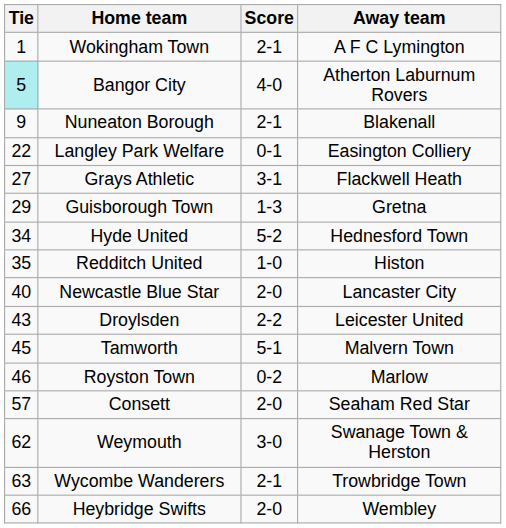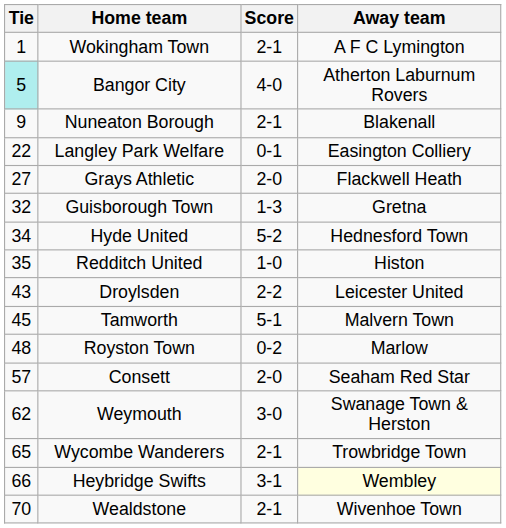 <table class="wikitable" style="text-align:center;">
 <tr>
 <th width=20>Tie</th>
 <th width=175>Home team</th>
 <th width=20>Score</th>
 <th width=175>Away team</th>
 </tr>
 <tr>
 <td>1</td>
 <td>Wokingham Town</td>
 <td>2-1</td>
 <td>A F C Lymington</td>
 </tr>
 <tr>
 <td style="background: paleturquoise;">5</td>
 <td>Bangor City</td>
 <td>4-0</td>
 <td>Atherton Laburnum Rovers</td>
 </tr>
 <tr>
 <td>9</td>
 <td>Nuneaton Borough</td>
 <td>2-1</td>
 <td>Blakenall</td>
 </tr>
 <tr>
 <td>22</td>
 <td>Langley Park Welfare</td>
 <td>0-1</td>
 <td>Easington Colliery</td>
 </tr>
 <tr>
 <td>27</td>
 <td>Grays Athletic</td>
-<td>3-1</td>
+<td>2-0</td>
 <td>Flackwell Heath</td>
 </tr>
 <tr>
-<td>29</td>
+<td>32</td>
 <td>Guisborough Town</td>
 <td>1-3</td>
 <td>Gretna</td>
 </tr>
 <tr>
 <td>34</td>
 <td>Hyde United</td>
 <td>5-2</td>
 <td>Hednesford Town</td>
 </tr>
 <tr>
 <td>35</td>
 <td>Redditch United</td>
 <td>1-0</td>
 <td>Histon</td>
 </tr>
 <tr>
-<td>40</td>
-<td>Newcastle Blue Star</td>
-<td>2-0</td>
-<td>Lancaster City</td>
-</tr>
-<tr>
 <td>43</td>
 <td>Droylsden</td>
 <td>2-2</td>
 <td>Leicester United</td>
 </tr>
 <tr>
 <td>45</td>
 <td>Tamworth</td>
 <td>5-1</td>
 <td>Malvern Town</td>
 </tr>
 <tr>
-<td>46</td>
+<td>48</td>
 <td>Royston Town</td>
 <td>0-2</td>
 <td>Marlow</td>
 </tr>
 <tr>
 <td>57</td>
 <td>Consett</td>
 <td>2-0</td>
 <td>Seaham Red Star</td>
 </tr>
 <tr>
 <td>62</td>
 <td>Weymouth</td>
 <td>3-0</td>
 <td>Swanage Town & Herston</td>
 </tr>
 <tr>
-<td>63</td>
+<td>65</td>
 <td>Wycombe Wanderers</td>
 <td>2-1</td>
 <td>Trowbridge Town</td>
 </tr>
 <tr>
 <td>66</td>
 <td>Heybridge Swifts</td>
-<td>2-0</td>
-<td>Wembley</td>
+<td>3-1</td>
+<td style="background: lightyellow;">Wembley</td>
+</tr>
+<tr>
+<td>70</td>
+<td>Wealdstone</td>
+<td>2-1</td>
+<td>Wivenhoe Town</td>
 </tr>
 </table>
